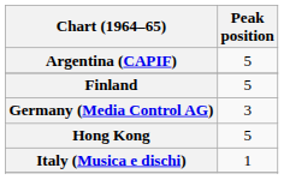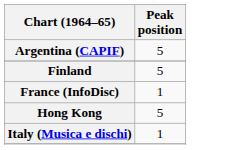 <table class="wikitable sortable plainrowheaders" style="text-align:center;">
 <tr>
 <th>Chart (1964–65)</th>
 <th>Peak<br>position</th>
 </tr>
 <tr>
 <th scope="row">Argentina (<a href='#'>CAPIF</a>)</th>
 <td>5</td>
 </tr>
 <tr>
 </tr>
 <tr>
 </tr>
 <tr>
 <th scope="row">Finland</th>
 <td>5</td>
 </tr>
 <tr>
-<th scope="row">Germany (<a href='#'>Media Control AG</a>)</th>
-<td>3</td>
+<th scope="row">France (InfoDisc)</th>
+<td>1</td>
 </tr>
 <tr>
 <th scope="row">Hong Kong</th>
 <td>5</td>
 </tr>
 <tr>
 <th scope="row">Italy (<a href='#'>Musica e dischi</a>)</th>
 <td>1</td>
 </tr>
 <tr>
 </tr>
 <tr>
 </tr>
 <tr>
 </tr>
 <tr>
 </tr>
 </table>
